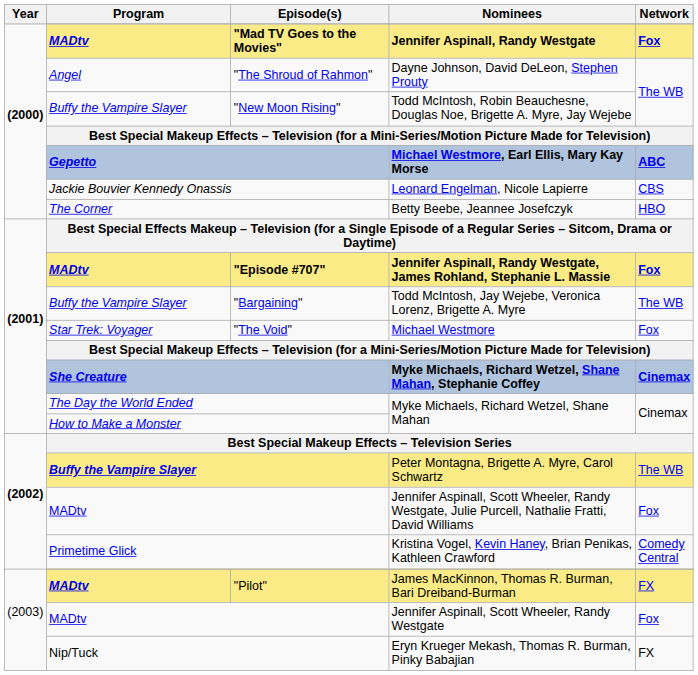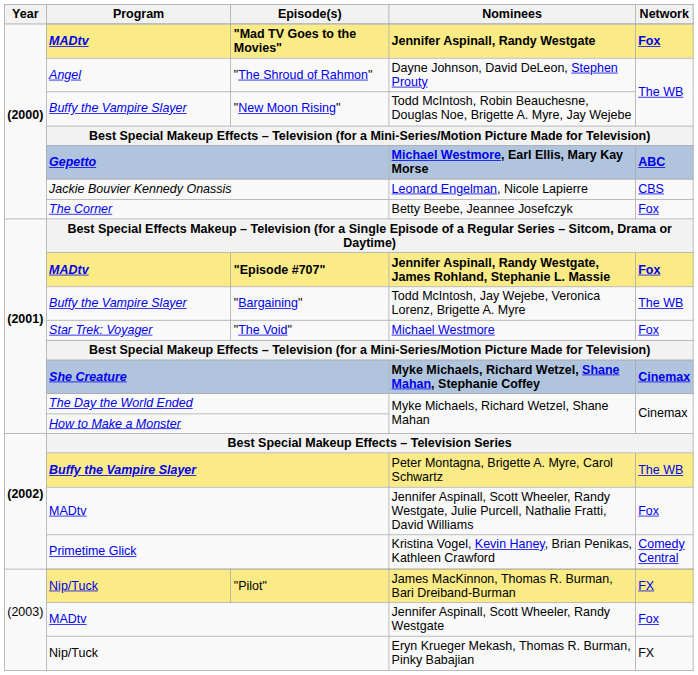 <table class="wikitable" style="width:100%">
 <tr bgcolor="#bebebe">
 <th width="5%">Year</th>
 <th width="30%">Program</th>
 <th width="25%">Episode(s)</th>
 <th width="40%">Nominees</th>
 <th width="5%">Network</th>
 </tr>
 <tr>
 <td rowspan=8 style="text-align:center"><strong>(2000)</strong><br> <br></td>
 </tr>
 <tr style="background:#FAEB86">
 <td><strong><em><a href='#'>MADtv</a></em></strong></td>
 <td><strong>"Mad TV Goes to the Movies"</strong></td>
 <td><strong>Jennifer Aspinall, Randy Westgate</strong></td>
 <td><strong><a href='#'>Fox</a></strong></td>
 </tr>
 <tr>
 <td><em><a href='#'>Angel</a></em></td>
 <td>"<a href='#'>The Shroud of Rahmon</a>"</td>
 <td>Dayne Johnson, David DeLeon, <a href='#'>Stephen Prouty</a></td>
 <td rowspan="2"><a href='#'>The WB</a></td>
 </tr>
 <tr>
 <td><em><a href='#'>Buffy the Vampire Slayer</a></em></td>
 <td>"<a href='#'>New Moon Rising</a>"</td>
 <td>Todd McIntosh, Robin Beauchesne, Douglas Noe, Brigette A. Myre, Jay Wejebe</td>
 </tr>
 <tr>
 <th colspan="4">Best Special Makeup Effects – Television (for a Mini-Series/Motion Picture Made for Television)</th>
 </tr>
 <tr style="background:#B0C4DE;">
 <td colspan="2"><strong><em><a href='#'>Gepetto</a></em></strong></td>
 <td><strong><a href='#'>Michael Westmore</a>, Earl Ellis, Mary Kay Morse</strong></td>
 <td><strong><a href='#'>ABC</a></strong></td>
 </tr>
 <tr>
 <td colspan="2"><em>Jackie Bouvier Kennedy Onassis</em></td>
 <td><a href='#'>Leonard Engelman</a>, Nicole Lapierre</td>
 <td><a href='#'>CBS</a></td>
 </tr>
 <tr>
 <td colspan="2"><em><a href='#'>The Corner</a></em></td>
 <td>Betty Beebe, Jeannee Josefczyk</td>
-<td><a href='#'>HBO</a></td>
+<td><a href='#'>Fox</a></td>
 </tr>
 <tr>
 <td rowspan=8 style="text-align:center"><strong>(2001)</strong><br> <br></td>
 <th colspan="4">Best Special Effects Makeup – Television (for a Single Episode of a Regular Series – Sitcom, Drama or Daytime)</th>
 </tr>
 <tr style="background:#FAEB86">
 <td><strong><em><a href='#'>MADtv</a></em></strong></td>
 <td><strong>"Episode #707"</strong></td>
 <td><strong>Jennifer Aspinall, Randy Westgate, James Rohland, Stephanie L. Massie</strong></td>
 <td><strong><a href='#'>Fox</a></strong></td>
 </tr>
 <tr>
 <td><em><a href='#'>Buffy the Vampire Slayer</a></em></td>
 <td>"<a href='#'>Bargaining</a>"</td>
 <td>Todd McIntosh, Jay Wejebe, Veronica Lorenz, Brigette A. Myre</td>
 <td><a href='#'>The WB</a></td>
 </tr>
 <tr>
 <td><em><a href='#'>Star Trek: Voyager</a></em></td>
 <td>"<a href='#'>The Void</a>"</td>
 <td><a href='#'>Michael Westmore</a></td>
 <td><a href='#'>Fox</a></td>
 </tr>
 <tr>
 <th colspan="4">Best Special Makeup Effects – Television (for a Mini-Series/Motion Picture Made for Television)</th>
 </tr>
 <tr style="background:#B0C4DE;">
 <td colspan="2"><strong><em><a href='#'>She Creature</a></em></strong></td>
 <td><strong>Myke Michaels, Richard Wetzel, <a href='#'>Shane Mahan</a>, Stephanie Coffey</strong></td>
 <td><strong><a href='#'>Cinemax</a></strong></td>
 </tr>
 <tr>
 <td colspan="2"><em><a href='#'>The Day the World Ended</a></em></td>
 <td rowspan="2">Myke Michaels, Richard Wetzel, Shane Mahan</td>
 <td rowspan="2">Cinemax</td>
 </tr>
 <tr>
 <td colspan="2"><em><a href='#'>How to Make a Monster</a></em></td>
 </tr>
 <tr>
 <td rowspan=4 style="text-align:center"><strong>(2002)</strong><br> <br></td>
 <th colspan="4">Best Special Makeup Effects – Television Series</th>
 </tr>
 <tr style="background:#FAEB86">
 <td colspan="2"><strong><em><a href='#'>Buffy the Vampire Slayer</a><em> <strong></td>
 <td></strong>Peter Montagna, Brigette A. Myre, Carol Schwartz<strong></td>
 <td></strong><a href='#'>The WB</a><strong></td>
 </tr>
 <tr>
 <td colspan="2"></em><a href='#'>MADtv</a><em></td>
 <td>Jennifer Aspinall, Scott Wheeler, Randy Westgate, Julie Purcell, Nathalie Fratti, David Williams</td>
 <td><a href='#'>Fox</a></td>
 </tr>
 <tr>
 <td colspan="2"></em><a href='#'>Primetime Glick</a><em></td>
 <td>Kristina Vogel, <a href='#'>Kevin Haney</a>, Brian Penikas, Kathleen Crawford</td>
 <td><a href='#'>Comedy Central</a></td>
 </tr>
 <tr>
 <td rowspan=4 style="text-align:center"></strong>(2003)<strong><br> <br></td>
 </tr>
 <tr style="background:#FAEB86">
-<td><strong><em><a href='#'>MADtv</a></em></strong></td>
+<td></em></strong><a href='#'>Nip/Tuck</a><strong><em></td>
 <td></strong>"Pilot"<strong></td>
 <td></strong>James MacKinnon, Thomas R. Burman, Bari Dreiband-Burman<strong></td>
 <td></strong><a href='#'>FX</a><strong></td>
 </tr>
 <tr>
 <td colspan="2"></em><a href='#'>MADtv</a><em></td>
 <td>Jennifer Aspinall, Scott Wheeler, Randy Westgate</td>
 <td><a href='#'>Fox</a></td>
 </tr>
 <tr>
 <td colspan="2"></em>Nip/Tuck<em></td>
 <td>Eryn Krueger Mekash, Thomas R. Burman, Pinky Babajian</td>
 <td>FX</td>
 </tr>
 </table>
